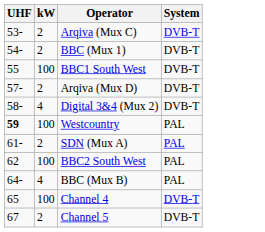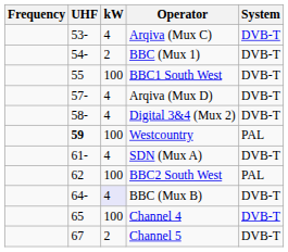 <table class="wikitable sortable">
 <tr>
+<th>Frequency</th>
 <th>UHF</th>
 <th>kW</th>
 <th>Operator</th>
 <th>System</th>
 </tr>
 <tr>
+<td></td>
 <td>53-</td>
-<td>2</td>
+<td>4</td>
 <td><a href='#'>Arqiva</a> (Mux C)</td>
 <td><a href='#'>DVB-T</a></td>
 </tr>
 <tr>
+<td></td>
 <td>54-</td>
 <td>2</td>
 <td><a href='#'>BBC</a> (Mux 1)</td>
 <td>DVB-T</td>
 </tr>
 <tr>
+<td></td>
 <td>55</td>
 <td>100</td>
 <td><a href='#'>BBC1 South West</a></td>
 <td>DVB-T</td>
 </tr>
 <tr>
+<td></td>
 <td>57-</td>
-<td>2</td>
+<td>4</td>
 <td>Arqiva (Mux D)</td>
 <td>DVB-T</td>
 </tr>
 <tr>
+<td></td>
 <td>58-</td>
 <td>4</td>
 <td><a href='#'>Digital 3&4</a> (Mux 2)</td>
 <td>DVB-T</td>
 </tr>
 <tr>
+<td></td>
 <td><strong>59</strong></td>
 <td>100</td>
 <td><a href='#'>Westcountry</a></td>
 <td>PAL</td>
 </tr>
 <tr>
+<td></td>
 <td>61-</td>
-<td>2</td>
+<td>4</td>
 <td><a href='#'>SDN</a> (Mux A)</td>
-<td><a href='#'>PAL</a></td>
+<td>DVB-T</td>
 </tr>
 <tr>
+<td></td>
 <td>62</td>
 <td>100</td>
 <td><a href='#'>BBC2 South West</a></td>
 <td>PAL</td>
 </tr>
 <tr>
+<td></td>
 <td>64-</td>
-<td>4</td>
+<td style="background: lavender;">4</td>
 <td>BBC (Mux B)</td>
-<td>PAL</td>
+<td>DVB-T</td>
 </tr>
 <tr>
+<td></td>
 <td>65</td>
 <td>100</td>
 <td><a href='#'>Channel 4</a></td>
 <td><a href='#'>DVB-T</a></td>
 </tr>
 <tr>
+<td></td>
 <td>67</td>
 <td>2</td>
 <td><a href='#'>Channel 5</a></td>
 <td>DVB-T</td>
 </tr>
 </table>
